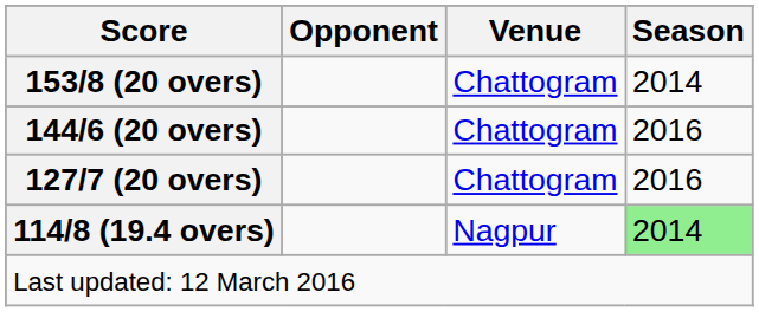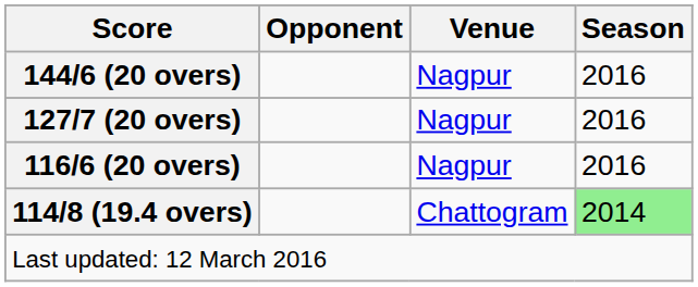 <table class="wikitable"style="font-size: 90%">
 <tr>
 <th>Score</th>
 <th>Opponent</th>
 <th>Venue</th>
 <th>Season</th>
 </tr>
 <tr>
-<th>153/8 (20 overs)</th>
-<td></td>
-<td><a href='#'>Chattogram</a></td>
-<td>2014</td>
-</tr>
-<tr>
 <th>144/6 (20 overs)</th>
 <td></td>
-<td><a href='#'>Chattogram</a></td>
+<td><a href='#'>Nagpur</a></td>
 <td>2016</td>
 </tr>
 <tr>
 <th>127/7 (20 overs)</th>
 <td></td>
-<td><a href='#'>Chattogram</a></td>
+<td><a href='#'>Nagpur</a></td>
+<td>2016</td>
+</tr>
+<tr>
+<th>116/6 (20 overs)</th>
+<td></td>
+<td><a href='#'>Nagpur</a></td>
 <td>2016</td>
 </tr>
 <tr>
 <th>114/8 (19.4 overs)</th>
 <td></td>
-<td><a href='#'>Nagpur</a></td>
+<td><a href='#'>Chattogram</a></td>
 <td style="background: lightgreen;">2014</td>
 </tr>
 <tr>
 <td colspan="4"><small>Last updated: 12 March 2016</small></td>
 </tr>
 </table>
